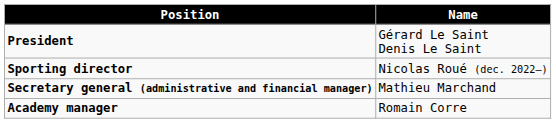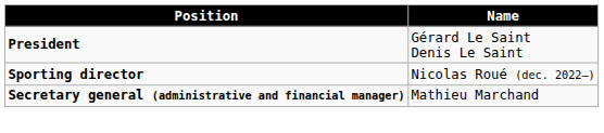 <table class="wikitable" style="text-align:left;">
 <tr>
 <th style="color:#FFFFFF; background:#000000">Position</th>
 <th style="color:#FFFFFF; background:#000000">Name</th>
 </tr>
 <tr>
 <td><strong>President</strong></td>
 <td> Gérard Le Saint<br> Denis Le Saint</td>
 </tr>
 <tr>
 <td><strong>Sporting director</strong></td>
 <td> Nicolas Roué <small>(dec. 2022–)</small></td>
 </tr>
 <tr>
 <td><strong>Secretary general <small>(administrative and financial manager)</small></strong></td>
 <td> Mathieu Marchand</td>
 </tr>
-<tr>
-<td><strong>Academy manager</strong></td>
-<td> Romain Corre</td>
-</tr>
 </table>
